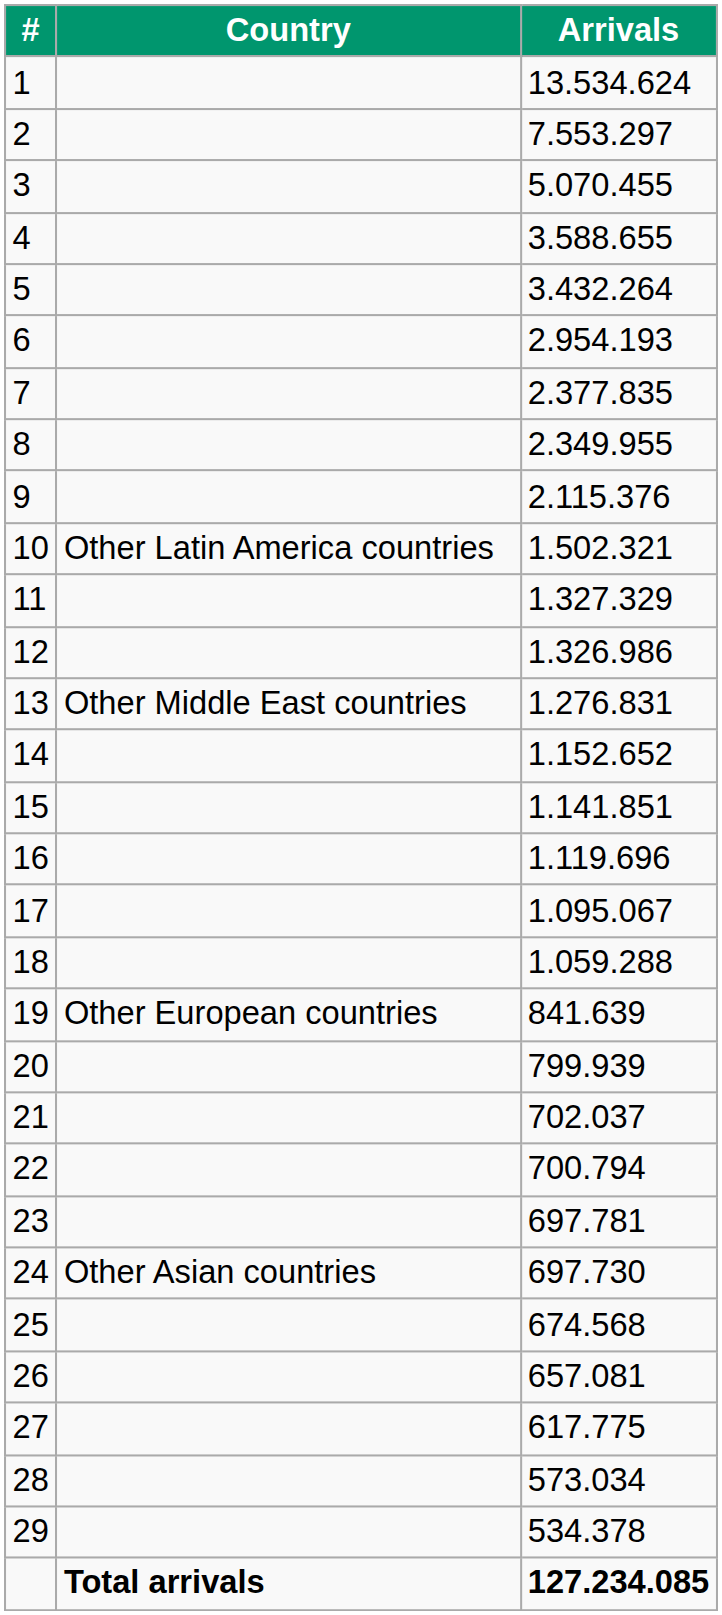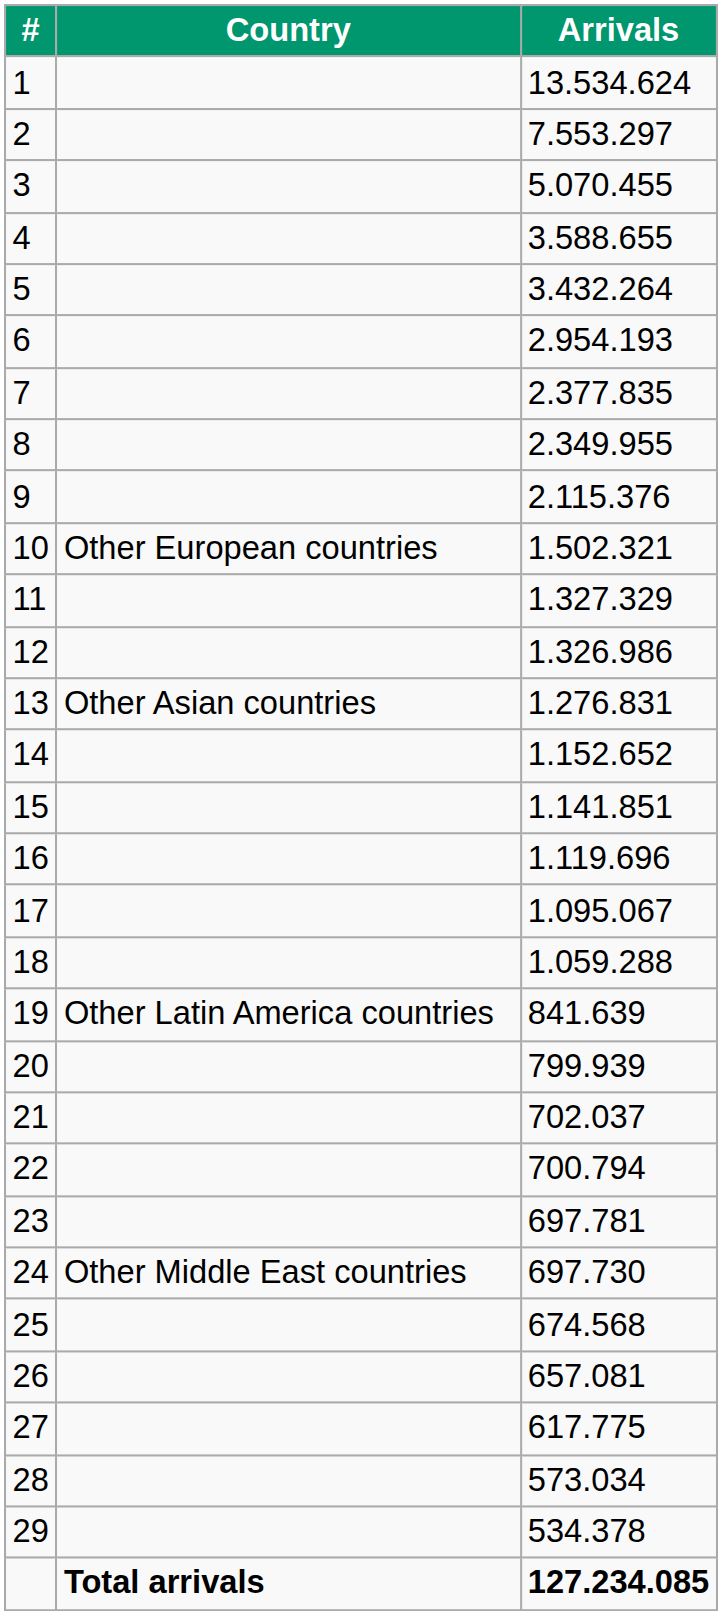 <table class=wikitable>
 <tr style="color:white;">
 <th style="width:5px; background:#00966E;">#</th>
 <th style="width:220px; background:#00966E;">Country</th>
 <th style="width:50px; background:#00966E;">Arrivals</th>
 </tr>
 <tr>
 <td>1</td>
 <td></td>
 <td>13.534.624</td>
 </tr>
 <tr>
 <td>2</td>
 <td></td>
 <td>7.553.297</td>
 </tr>
 <tr>
 <td>3</td>
 <td></td>
 <td>5.070.455</td>
 </tr>
 <tr>
 <td>4</td>
 <td></td>
 <td>3.588.655</td>
 </tr>
 <tr>
 <td>5</td>
 <td></td>
 <td>3.432.264</td>
 </tr>
 <tr>
 <td>6</td>
 <td></td>
 <td>2.954.193</td>
 </tr>
 <tr>
 <td>7</td>
 <td></td>
 <td>2.377.835</td>
 </tr>
 <tr>
 <td>8</td>
 <td></td>
 <td>2.349.955</td>
 </tr>
 <tr>
 <td>9</td>
 <td></td>
 <td>2.115.376</td>
 </tr>
 <tr>
 <td>10</td>
-<td> Other Latin America countries</td>
+<td> Other European countries</td>
 <td>1.502.321</td>
 </tr>
 <tr>
 <td>11</td>
 <td></td>
 <td>1.327.329</td>
 </tr>
 <tr>
 <td>12</td>
 <td></td>
 <td>1.326.986</td>
 </tr>
 <tr>
 <td>13</td>
-<td> Other Middle East countries</td>
+<td> Other Asian countries</td>
 <td>1.276.831</td>
 </tr>
 <tr>
 <td>14</td>
 <td></td>
 <td>1.152.652</td>
 </tr>
 <tr>
 <td>15</td>
 <td></td>
 <td>1.141.851</td>
 </tr>
 <tr>
 <td>16</td>
 <td></td>
 <td>1.119.696</td>
 </tr>
 <tr>
 <td>17</td>
 <td></td>
 <td>1.095.067</td>
 </tr>
 <tr>
 <td>18</td>
 <td></td>
 <td>1.059.288</td>
 </tr>
 <tr>
 <td>19</td>
-<td> Other European countries</td>
+<td> Other Latin America countries</td>
 <td>841.639</td>
 </tr>
 <tr>
 <td>20</td>
 <td></td>
 <td>799.939</td>
 </tr>
 <tr>
 <td>21</td>
 <td></td>
 <td>702.037</td>
 </tr>
 <tr>
 <td>22</td>
 <td></td>
 <td>700.794</td>
 </tr>
 <tr>
 <td>23</td>
 <td></td>
 <td>697.781</td>
 </tr>
 <tr>
 <td>24</td>
-<td> Other Asian countries</td>
+<td> Other Middle East countries</td>
 <td>697.730</td>
 </tr>
 <tr>
 <td>25</td>
 <td></td>
 <td>674.568</td>
 </tr>
 <tr>
 <td>26</td>
 <td></td>
 <td>657.081</td>
 </tr>
 <tr>
 <td>27</td>
 <td></td>
 <td>617.775</td>
 </tr>
 <tr>
 <td>28</td>
 <td></td>
 <td>573.034</td>
 </tr>
 <tr>
 <td>29</td>
 <td></td>
 <td>534.378</td>
 </tr>
 <tr>
 <td></td>
 <td><strong>Total arrivals</strong></td>
 <td><strong>127.234.085</strong></td>
 </tr>
 <tr>
 </tr>
 </table>
